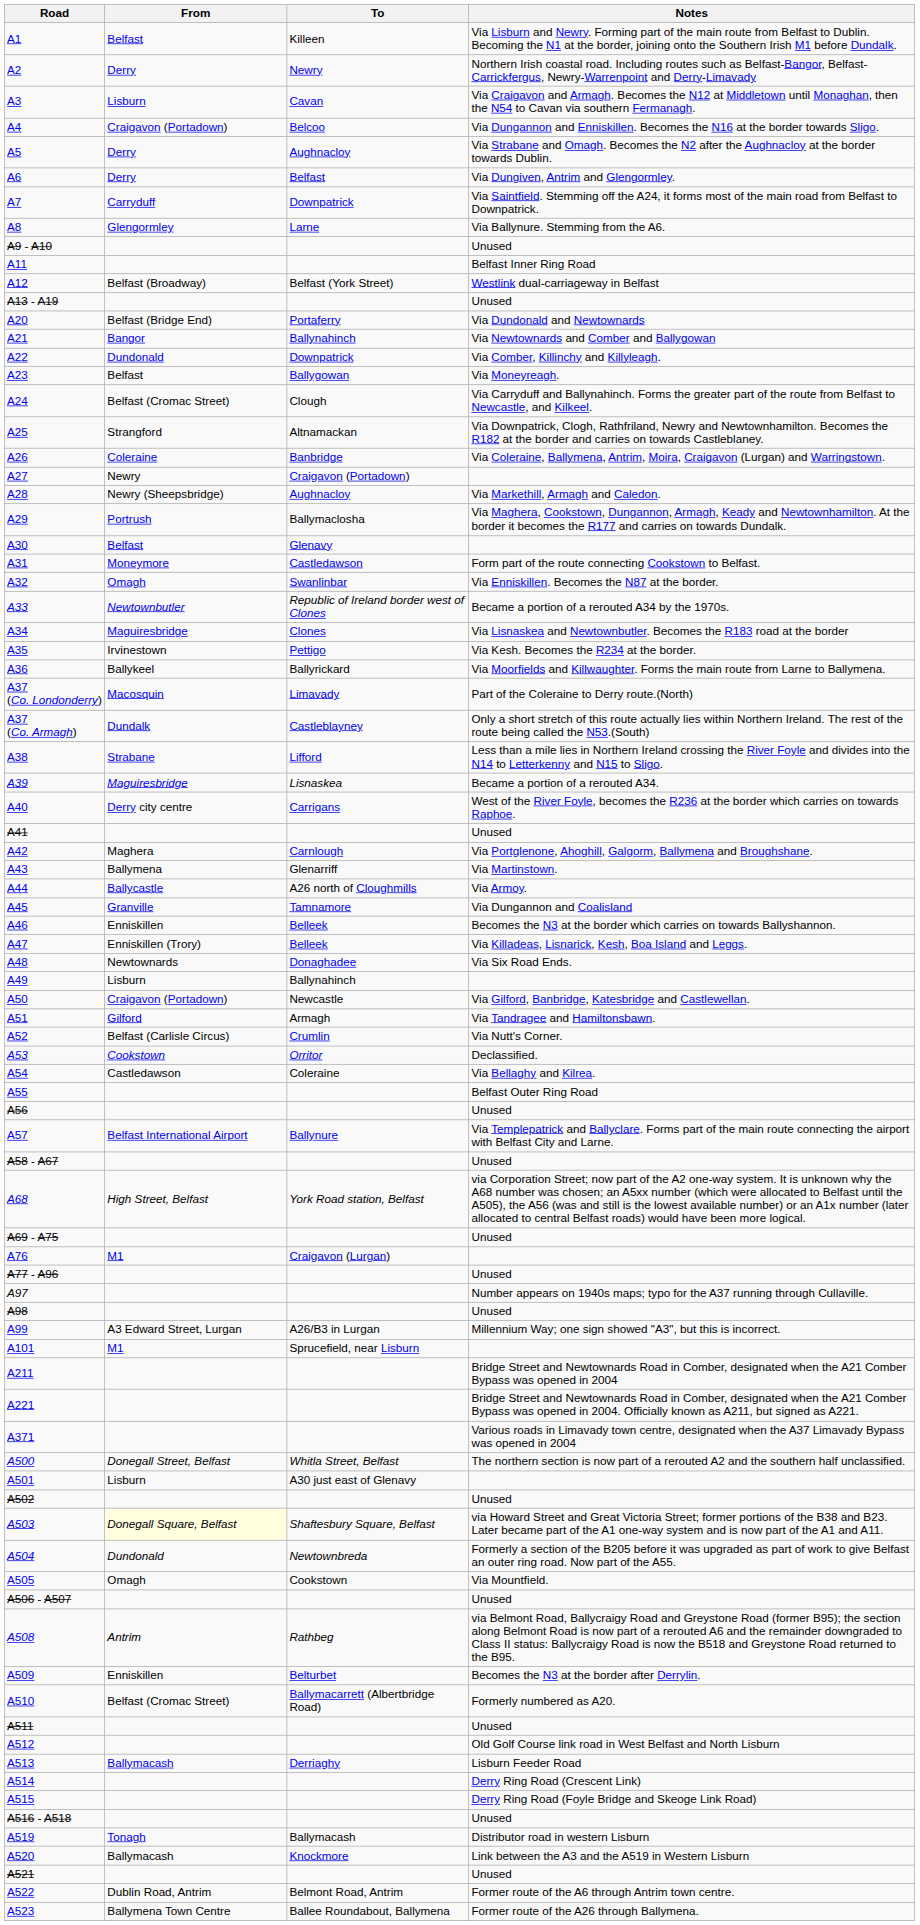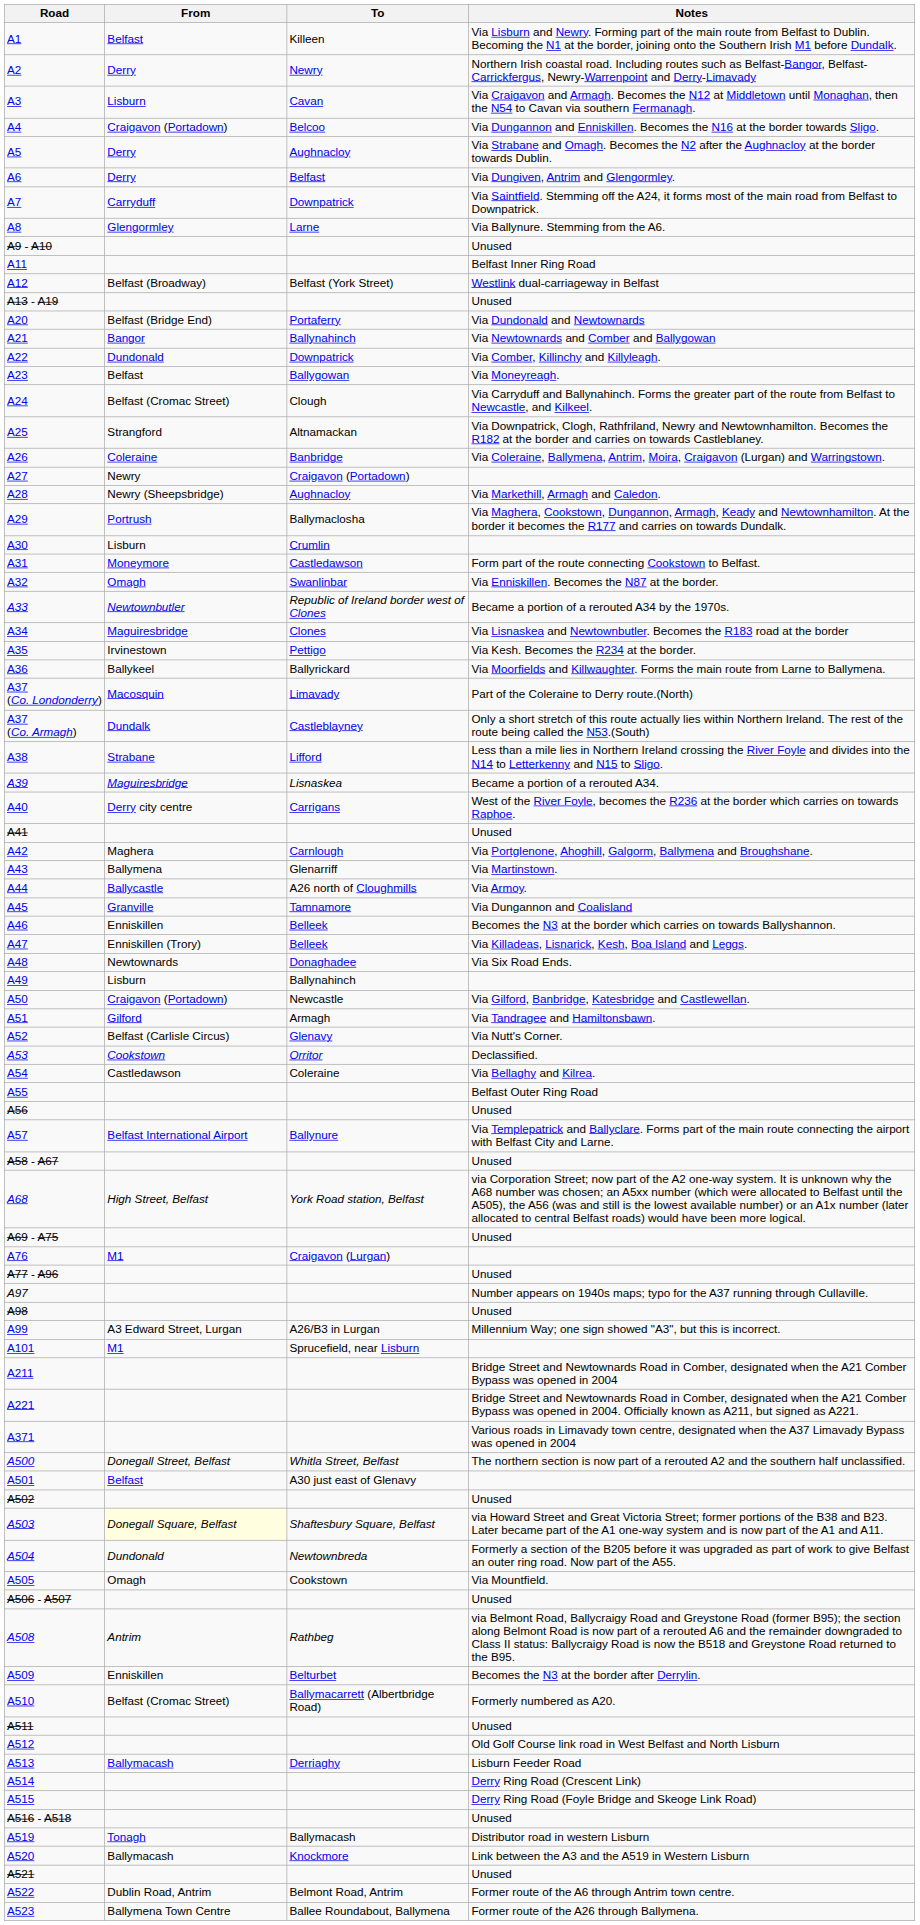 <table class="wikitable">
 <tr>
 <th width=130px>Road</th>
 <th width="20%">From</th>
 <th width="20%">To</th>
 <th>Notes</th>
 </tr>
 <tr>
 <td> <a href='#'>A1</a></td>
 <td><a href='#'>Belfast</a></td>
 <td>Killeen</td>
 <td>Via <a href='#'>Lisburn</a> and <a href='#'>Newry</a>. Forming part of the main route from Belfast to Dublin. Becoming the <a href='#'>N1</a> at the border, joining onto the Southern Irish <a href='#'>M1</a> before <a href='#'>Dundalk</a>.</td>
 </tr>
 <tr>
 <td> <a href='#'>A2</a></td>
 <td><a href='#'>Derry</a></td>
 <td><a href='#'>Newry</a></td>
 <td>Northern Irish coastal road. Including routes such as Belfast-<a href='#'>Bangor</a>, Belfast-<a href='#'>Carrickfergus</a>, Newry-<a href='#'>Warrenpoint</a> and <a href='#'>Derry</a>-<a href='#'>Limavady</a></td>
 </tr>
 <tr>
 <td> <a href='#'>A3</a></td>
 <td><a href='#'>Lisburn</a></td>
 <td><a href='#'>Cavan</a></td>
 <td>Via <a href='#'>Craigavon</a> and <a href='#'>Armagh</a>. Becomes the <a href='#'>N12</a> at <a href='#'>Middletown</a> until <a href='#'>Monaghan</a>, then the <a href='#'>N54</a> to Cavan via southern <a href='#'>Fermanagh</a>.</td>
 </tr>
 <tr>
 <td> <a href='#'>A4</a></td>
 <td><a href='#'>Craigavon</a> (<a href='#'>Portadown</a>)</td>
 <td><a href='#'>Belcoo</a></td>
 <td>Via <a href='#'>Dungannon</a> and <a href='#'>Enniskillen</a>. Becomes the <a href='#'>N16</a> at the border towards <a href='#'>Sligo</a>.</td>
 </tr>
 <tr>
 <td> <a href='#'>A5</a></td>
 <td><a href='#'>Derry</a></td>
 <td><a href='#'>Aughnacloy</a></td>
 <td>Via <a href='#'>Strabane</a> and <a href='#'>Omagh</a>. Becomes the <a href='#'>N2</a> after the <a href='#'>Aughnacloy</a> at the border towards Dublin.</td>
 </tr>
 <tr>
 <td> <a href='#'>A6</a></td>
 <td><a href='#'>Derry</a></td>
 <td><a href='#'>Belfast</a></td>
 <td>Via <a href='#'>Dungiven</a>, <a href='#'>Antrim</a> and <a href='#'>Glengormley</a>.</td>
 </tr>
 <tr>
 <td> <a href='#'>A7</a></td>
 <td><a href='#'>Carryduff</a></td>
 <td><a href='#'>Downpatrick</a></td>
 <td>Via <a href='#'>Saintfield</a>. Stemming off the A24, it forms most of the main road from Belfast to Downpatrick.</td>
 </tr>
 <tr>
 <td> <a href='#'>A8</a></td>
 <td><a href='#'>Glengormley</a></td>
 <td><a href='#'>Larne</a></td>
 <td>Via Ballynure. Stemming from the A6.</td>
 </tr>
 <tr>
 <td><s>A9</s> - <s>A10</s></td>
 <td></td>
 <td></td>
 <td>Unused</td>
 </tr>
 <tr>
 <td> <a href='#'>A11</a></td>
 <td></td>
 <td></td>
 <td>Belfast Inner Ring Road</td>
 </tr>
 <tr>
 <td> <a href='#'>A12</a></td>
 <td>Belfast (Broadway)</td>
 <td>Belfast (York Street)</td>
 <td><a href='#'>Westlink</a> dual-carriageway in Belfast</td>
 </tr>
 <tr>
 <td><s>A13</s> - <s>A19</s></td>
 <td></td>
 <td></td>
 <td>Unused</td>
 </tr>
 <tr>
 <td> <a href='#'>A20</a></td>
 <td>Belfast (Bridge End)</td>
 <td><a href='#'>Portaferry</a></td>
 <td>Via <a href='#'>Dundonald</a> and <a href='#'>Newtownards</a></td>
 </tr>
 <tr>
 <td> <a href='#'>A21</a></td>
 <td><a href='#'>Bangor</a></td>
 <td><a href='#'>Ballynahinch</a></td>
 <td>Via <a href='#'>Newtownards</a> and <a href='#'>Comber</a> and <a href='#'>Ballygowan</a></td>
 </tr>
 <tr>
 <td> <a href='#'>A22</a></td>
 <td><a href='#'>Dundonald</a></td>
 <td><a href='#'>Downpatrick</a></td>
 <td>Via <a href='#'>Comber</a>, <a href='#'>Killinchy</a> and <a href='#'>Killyleagh</a>.</td>
 </tr>
 <tr>
 <td> <a href='#'>A23</a></td>
 <td>Belfast</td>
 <td><a href='#'>Ballygowan</a></td>
 <td>Via <a href='#'>Moneyreagh</a>.</td>
 </tr>
 <tr>
 <td> <a href='#'>A24</a></td>
 <td>Belfast (Cromac Street)</td>
 <td>Clough</td>
 <td>Via Carryduff and Ballynahinch. Forms the greater part of the route from Belfast to <a href='#'>Newcastle</a>, and <a href='#'>Kilkeel</a>.</td>
 </tr>
 <tr>
 <td> <a href='#'>A25</a></td>
 <td>Strangford</td>
 <td>Altnamackan</td>
 <td>Via Downpatrick, Clogh, Rathfriland, Newry and Newtownhamilton. Becomes the <a href='#'>R182</a> at the border and carries on towards Castleblaney.</td>
 </tr>
 <tr>
 <td> <a href='#'>A26</a></td>
 <td><a href='#'>Coleraine</a></td>
 <td><a href='#'>Banbridge</a></td>
 <td>Via <a href='#'>Coleraine</a>, <a href='#'>Ballymena</a>, <a href='#'>Antrim</a>, <a href='#'>Moira</a>, <a href='#'>Craigavon</a> (Lurgan) and <a href='#'>Warringstown</a>.</td>
 </tr>
 <tr>
 <td> <a href='#'>A27</a></td>
 <td>Newry</td>
 <td><a href='#'>Craigavon</a> (<a href='#'>Portadown</a>)</td>
 <td></td>
 </tr>
 <tr>
 <td> <a href='#'>A28</a></td>
 <td>Newry (Sheepsbridge)</td>
 <td><a href='#'>Aughnacloy</a></td>
 <td>Via <a href='#'>Markethill</a>, <a href='#'>Armagh</a> and <a href='#'>Caledon</a>.</td>
 </tr>
 <tr>
 <td> <a href='#'>A29</a></td>
 <td><a href='#'>Portrush</a></td>
 <td>Ballymaclosha</td>
 <td>Via <a href='#'>Maghera</a>, <a href='#'>Cookstown</a>, <a href='#'>Dungannon</a>, <a href='#'>Armagh</a>, <a href='#'>Keady</a> and <a href='#'>Newtownhamilton</a>. At the border it becomes the <a href='#'>R177</a> and carries on towards Dundalk.</td>
 </tr>
 <tr>
 <td> <a href='#'>A30</a></td>
-<td><a href='#'>Belfast</a></td>
-<td><a href='#'>Glenavy</a></td>
+<td>Lisburn</td>
+<td><a href='#'>Crumlin</a></td>
 <td></td>
 </tr>
 <tr>
 <td> <a href='#'>A31</a></td>
 <td><a href='#'>Moneymore</a></td>
 <td><a href='#'>Castledawson</a></td>
 <td>Form part of the route connecting <a href='#'>Cookstown</a> to Belfast.</td>
 </tr>
 <tr>
 <td> <a href='#'>A32</a></td>
 <td><a href='#'>Omagh</a></td>
 <td><a href='#'>Swanlinbar</a></td>
 <td>Via <a href='#'>Enniskillen</a>. Becomes the <a href='#'>N87</a> at the border.</td>
 </tr>
 <tr>
 <td> <em><a href='#'>A33</a></em></td>
 <td><em><a href='#'>Newtownbutler</a></em></td>
 <td><em>Republic of Ireland border west of <a href='#'>Clones</a></em></td>
 <td>Became a portion of a rerouted A34 by the 1970s.</td>
 </tr>
 <tr>
 <td> <a href='#'>A34</a></td>
 <td><a href='#'>Maguiresbridge</a></td>
 <td><a href='#'>Clones</a></td>
 <td>Via <a href='#'>Lisnaskea</a> and <a href='#'>Newtownbutler</a>. Becomes the <a href='#'>R183</a> road at the border</td>
 </tr>
 <tr>
 <td> <a href='#'>A35</a></td>
 <td>Irvinestown</td>
 <td><a href='#'>Pettigo</a></td>
 <td>Via Kesh. Becomes the <a href='#'>R234</a> at the border.</td>
 </tr>
 <tr>
 <td> <a href='#'>A36</a></td>
 <td>Ballykeel</td>
 <td>Ballyrickard</td>
 <td>Via <a href='#'>Moorfields</a> and <a href='#'>Killwaughter</a>. Forms the main route from Larne to Ballymena.</td>
 </tr>
 <tr>
 <td> <a href='#'>A37</a><br>(<em><a href='#'>Co. Londonderry</a></em>)</td>
 <td><a href='#'>Macosquin</a></td>
 <td><a href='#'>Limavady</a></td>
 <td>Part of the Coleraine to Derry route.(North)</td>
 </tr>
 <tr>
 <td> <a href='#'>A37</a><br>(<em><a href='#'>Co. Armagh</a></em>)</td>
 <td><a href='#'>Dundalk</a></td>
 <td><a href='#'>Castleblayney</a></td>
 <td>Only a short stretch of this route actually lies within Northern Ireland. The rest of the route being called the <a href='#'>N53</a>.(South)</td>
 </tr>
 <tr>
 <td> <a href='#'>A38</a></td>
 <td><a href='#'>Strabane</a></td>
 <td><a href='#'>Lifford</a></td>
 <td>Less than a mile lies in Northern Ireland crossing the <a href='#'>River Foyle</a> and divides into the <a href='#'>N14</a> to <a href='#'>Letterkenny</a> and <a href='#'>N15</a> to <a href='#'>Sligo</a>.</td>
 </tr>
 <tr>
 <td> <em><a href='#'>A39</a></em></td>
 <td><em><a href='#'>Maguiresbridge</a></em></td>
 <td><em>Lisnaskea</em></td>
 <td>Became a portion of a rerouted A34.</td>
 </tr>
 <tr>
 <td> <a href='#'>A40</a></td>
 <td><a href='#'>Derry</a> city centre</td>
 <td><a href='#'>Carrigans</a></td>
 <td>West of the <a href='#'>River Foyle</a>, becomes the <a href='#'>R236</a> at the border which carries on towards <a href='#'>Raphoe</a>.</td>
 </tr>
 <tr>
 <td><s>A41</s></td>
 <td></td>
 <td></td>
 <td>Unused</td>
 </tr>
 <tr>
 <td> <a href='#'>A42</a></td>
 <td>Maghera</td>
 <td><a href='#'>Carnlough</a></td>
 <td>Via <a href='#'>Portglenone</a>, <a href='#'>Ahoghill</a>, <a href='#'>Galgorm</a>, <a href='#'>Ballymena</a> and <a href='#'>Broughshane</a>.</td>
 </tr>
 <tr>
 <td> <a href='#'>A43</a></td>
 <td>Ballymena</td>
 <td>Glenarriff</td>
 <td>Via <a href='#'>Martinstown</a>.</td>
 </tr>
 <tr>
 <td> <a href='#'>A44</a></td>
 <td><a href='#'>Ballycastle</a></td>
 <td>A26 north of <a href='#'>Cloughmills</a></td>
 <td>Via <a href='#'>Armoy</a>.</td>
 </tr>
 <tr>
 <td> <a href='#'>A45</a></td>
 <td><a href='#'>Granville</a></td>
 <td><a href='#'>Tamnamore</a></td>
 <td>Via Dungannon and <a href='#'>Coalisland</a></td>
 </tr>
 <tr>
 <td> <a href='#'>A46</a></td>
 <td>Enniskillen</td>
 <td><a href='#'>Belleek</a></td>
 <td>Becomes the <a href='#'>N3</a> at the border which carries on towards Ballyshannon.</td>
 </tr>
 <tr>
 <td> <a href='#'>A47</a></td>
 <td>Enniskillen (Trory)</td>
 <td><a href='#'>Belleek</a></td>
 <td>Via <a href='#'>Killadeas</a>, <a href='#'>Lisnarick</a>, <a href='#'>Kesh</a>, <a href='#'>Boa Island</a> and <a href='#'>Leggs</a>.</td>
 </tr>
 <tr>
 <td> <a href='#'>A48</a></td>
 <td>Newtownards</td>
 <td><a href='#'>Donaghadee</a></td>
 <td>Via Six Road Ends.</td>
 </tr>
 <tr>
 <td> <a href='#'>A49</a></td>
 <td>Lisburn</td>
 <td>Ballynahinch</td>
 <td></td>
 </tr>
 <tr>
 <td> <a href='#'>A50</a></td>
 <td><a href='#'>Craigavon</a> (<a href='#'>Portadown</a>)</td>
 <td>Newcastle</td>
 <td>Via <a href='#'>Gilford</a>, <a href='#'>Banbridge</a>, <a href='#'>Katesbridge</a> and <a href='#'>Castlewellan</a>.</td>
 </tr>
 <tr>
 <td> <a href='#'>A51</a></td>
 <td><a href='#'>Gilford</a></td>
 <td>Armagh</td>
 <td>Via <a href='#'>Tandragee</a> and <a href='#'>Hamiltonsbawn</a>.</td>
 </tr>
 <tr>
 <td> <a href='#'>A52</a></td>
 <td>Belfast (Carlisle Circus)</td>
-<td><a href='#'>Crumlin</a></td>
+<td><a href='#'>Glenavy</a></td>
 <td>Via Nutt's Corner.</td>
 </tr>
 <tr>
 <td> <em><a href='#'>A53</a></em></td>
 <td><em><a href='#'>Cookstown</a></em></td>
 <td><em><a href='#'>Orritor</a></em></td>
 <td>Declassified.</td>
 </tr>
 <tr>
 <td> <a href='#'>A54</a></td>
 <td>Castledawson</td>
 <td>Coleraine</td>
 <td>Via <a href='#'>Bellaghy</a> and <a href='#'>Kilrea</a>.</td>
 </tr>
 <tr>
 <td> <a href='#'>A55</a></td>
 <td></td>
 <td></td>
 <td>Belfast Outer Ring Road</td>
 </tr>
 <tr>
 <td><s>A56</s></td>
 <td></td>
 <td></td>
 <td>Unused</td>
 </tr>
 <tr>
 <td> <a href='#'>A57</a></td>
 <td><a href='#'>Belfast International Airport</a></td>
 <td><a href='#'>Ballynure</a></td>
 <td>Via <a href='#'>Templepatrick</a> and <a href='#'>Ballyclare</a>. Forms part of the main route connecting the airport with Belfast City and Larne.</td>
 </tr>
 <tr>
 <td><s>A58</s> - <s>A67</s></td>
 <td></td>
 <td></td>
 <td>Unused</td>
 </tr>
 <tr>
 <td><em> <a href='#'>A68</a></em></td>
 <td><em>High Street, Belfast</em></td>
 <td><em>York Road station, Belfast</em></td>
 <td>via Corporation Street; now part of the A2 one-way system. It is unknown why the A68 number was chosen; an A5xx number (which were allocated to Belfast until the A505), the A56 (was and still is the lowest available number) or an A1x number (later allocated to central Belfast roads) would have been more logical.</td>
 </tr>
 <tr>
 <td><s>A69</s> - <s>A75</s></td>
 <td></td>
 <td></td>
 <td>Unused</td>
 </tr>
 <tr>
 <td> <a href='#'>A76</a></td>
 <td><a href='#'>M1</a></td>
 <td><a href='#'>Craigavon</a> (<a href='#'>Lurgan</a>)</td>
 <td></td>
 </tr>
 <tr>
 <td><s>A77</s> - <s>A96</s></td>
 <td></td>
 <td></td>
 <td>Unused</td>
 </tr>
 <tr>
 <td> <em>A97</em></td>
 <td></td>
 <td></td>
 <td>Number appears on 1940s maps; typo for the A37 running through Cullaville.</td>
 </tr>
 <tr>
 <td><s>A98</s></td>
 <td></td>
 <td></td>
 <td>Unused</td>
 </tr>
 <tr>
 <td> <a href='#'>A99</a></td>
 <td>A3 Edward Street, Lurgan</td>
 <td>A26/B3 in Lurgan</td>
 <td>Millennium Way; one sign showed "A3", but this is incorrect.</td>
 </tr>
 <tr>
 <td> <a href='#'>A101</a></td>
 <td><a href='#'>M1</a></td>
 <td>Sprucefield, near <a href='#'>Lisburn</a></td>
 <td></td>
 </tr>
 <tr>
 <td> <a href='#'>A211</a></td>
 <td></td>
 <td></td>
 <td>Bridge Street and Newtownards Road in Comber, designated when the A21 Comber Bypass was opened in 2004</td>
 </tr>
 <tr>
 <td> <a href='#'>A221</a></td>
 <td></td>
 <td></td>
 <td>Bridge Street and Newtownards Road in Comber, designated when the A21 Comber Bypass was opened in 2004. Officially known as A211, but signed as A221.</td>
 </tr>
 <tr>
 <td> <a href='#'>A371</a></td>
 <td></td>
 <td></td>
 <td>Various roads in Limavady town centre, designated when the A37 Limavady Bypass was opened in 2004</td>
 </tr>
 <tr>
 <td> <em><a href='#'>A500</a></em></td>
 <td><em>Donegall Street, Belfast</em></td>
 <td><em>Whitla Street, Belfast</em></td>
 <td>The northern section is now part of a rerouted A2 and the southern half unclassified.</td>
 </tr>
 <tr>
 <td> <a href='#'>A501</a></td>
-<td>Lisburn</td>
+<td><a href='#'>Belfast</a></td>
 <td>A30 just east of Glenavy</td>
 <td></td>
 </tr>
 <tr>
 <td><s>A502</s></td>
 <td></td>
 <td></td>
 <td>Unused</td>
 </tr>
 <tr>
 <td> <em><a href='#'>A503</a></em></td>
 <td style="background: lightyellow;"><em>Donegall Square, Belfast</em></td>
 <td><em>Shaftesbury Square, Belfast</em></td>
 <td>via Howard Street and Great Victoria Street; former portions of the B38 and B23. Later became part of the A1 one-way system and is now part of the A1 and A11.</td>
 </tr>
 <tr>
 <td> <em><a href='#'>A504</a></em></td>
 <td><em>Dundonald</em></td>
 <td><em>Newtownbreda</em></td>
 <td>Formerly a section of the B205 before it was upgraded as part of work to give Belfast an outer ring road. Now part of the A55.</td>
 </tr>
 <tr>
 <td> <a href='#'>A505</a></td>
 <td>Omagh</td>
 <td>Cookstown</td>
 <td>Via Mountfield.</td>
 </tr>
 <tr>
 <td><s>A506</s> - <s>A507</s></td>
 <td></td>
 <td></td>
 <td>Unused</td>
 </tr>
 <tr>
 <td> <em><a href='#'>A508</a></em></td>
 <td><em>Antrim</em></td>
 <td><em>Rathbeg</em></td>
 <td>via Belmont Road, Ballycraigy Road and Greystone Road (former B95); the section along Belmont Road is now part of a rerouted A6 and the remainder downgraded to Class II status: Ballycraigy Road is now the B518 and Greystone Road returned to the B95.</td>
 </tr>
 <tr>
 <td> <a href='#'>A509</a></td>
 <td>Enniskillen</td>
 <td><a href='#'>Belturbet</a></td>
 <td>Becomes the <a href='#'>N3</a> at the border after <a href='#'>Derrylin</a>.</td>
 </tr>
 <tr>
 <td> <a href='#'>A510</a></td>
 <td>Belfast (Cromac Street)</td>
 <td><a href='#'>Ballymacarrett</a> (Albertbridge Road)</td>
 <td>Formerly numbered as A20.</td>
 </tr>
 <tr>
 <td><s>A511</s></td>
 <td></td>
 <td></td>
 <td>Unused</td>
 </tr>
 <tr>
 <td> <a href='#'>A512</a></td>
 <td></td>
 <td></td>
 <td>Old Golf Course link road in West Belfast and North Lisburn</td>
 </tr>
 <tr>
 <td> <a href='#'>A513</a></td>
 <td><a href='#'>Ballymacash</a></td>
 <td><a href='#'>Derriaghy</a></td>
 <td>Lisburn Feeder Road</td>
 </tr>
 <tr>
 <td> <a href='#'>A514</a></td>
 <td></td>
 <td></td>
 <td><a href='#'>Derry</a> Ring Road (Crescent Link)</td>
 </tr>
 <tr>
 <td> <a href='#'>A515</a></td>
 <td></td>
 <td></td>
 <td><a href='#'>Derry</a> Ring Road (Foyle Bridge and Skeoge Link Road)</td>
 </tr>
 <tr>
 <td><s>A516</s> - <s>A518</s></td>
 <td></td>
 <td></td>
 <td>Unused</td>
 </tr>
 <tr>
 <td> <a href='#'>A519</a></td>
 <td><a href='#'>Tonagh</a></td>
 <td>Ballymacash</td>
 <td>Distributor road in western Lisburn</td>
 </tr>
 <tr>
 <td> <a href='#'>A520</a></td>
 <td>Ballymacash</td>
 <td><a href='#'>Knockmore</a></td>
 <td>Link between the A3 and the A519 in Western Lisburn</td>
 </tr>
 <tr>
 <td><s>A521</s></td>
 <td></td>
 <td></td>
 <td>Unused</td>
 </tr>
 <tr>
 <td> <a href='#'>A522</a></td>
 <td>Dublin Road, Antrim</td>
 <td>Belmont Road, Antrim</td>
 <td>Former route of the A6 through Antrim town centre.</td>
 </tr>
 <tr>
 <td> <a href='#'>A523</a></td>
 <td>Ballymena Town Centre</td>
 <td>Ballee Roundabout, Ballymena</td>
 <td>Former route of the A26 through Ballymena.</td>
 </tr>
 </table>
